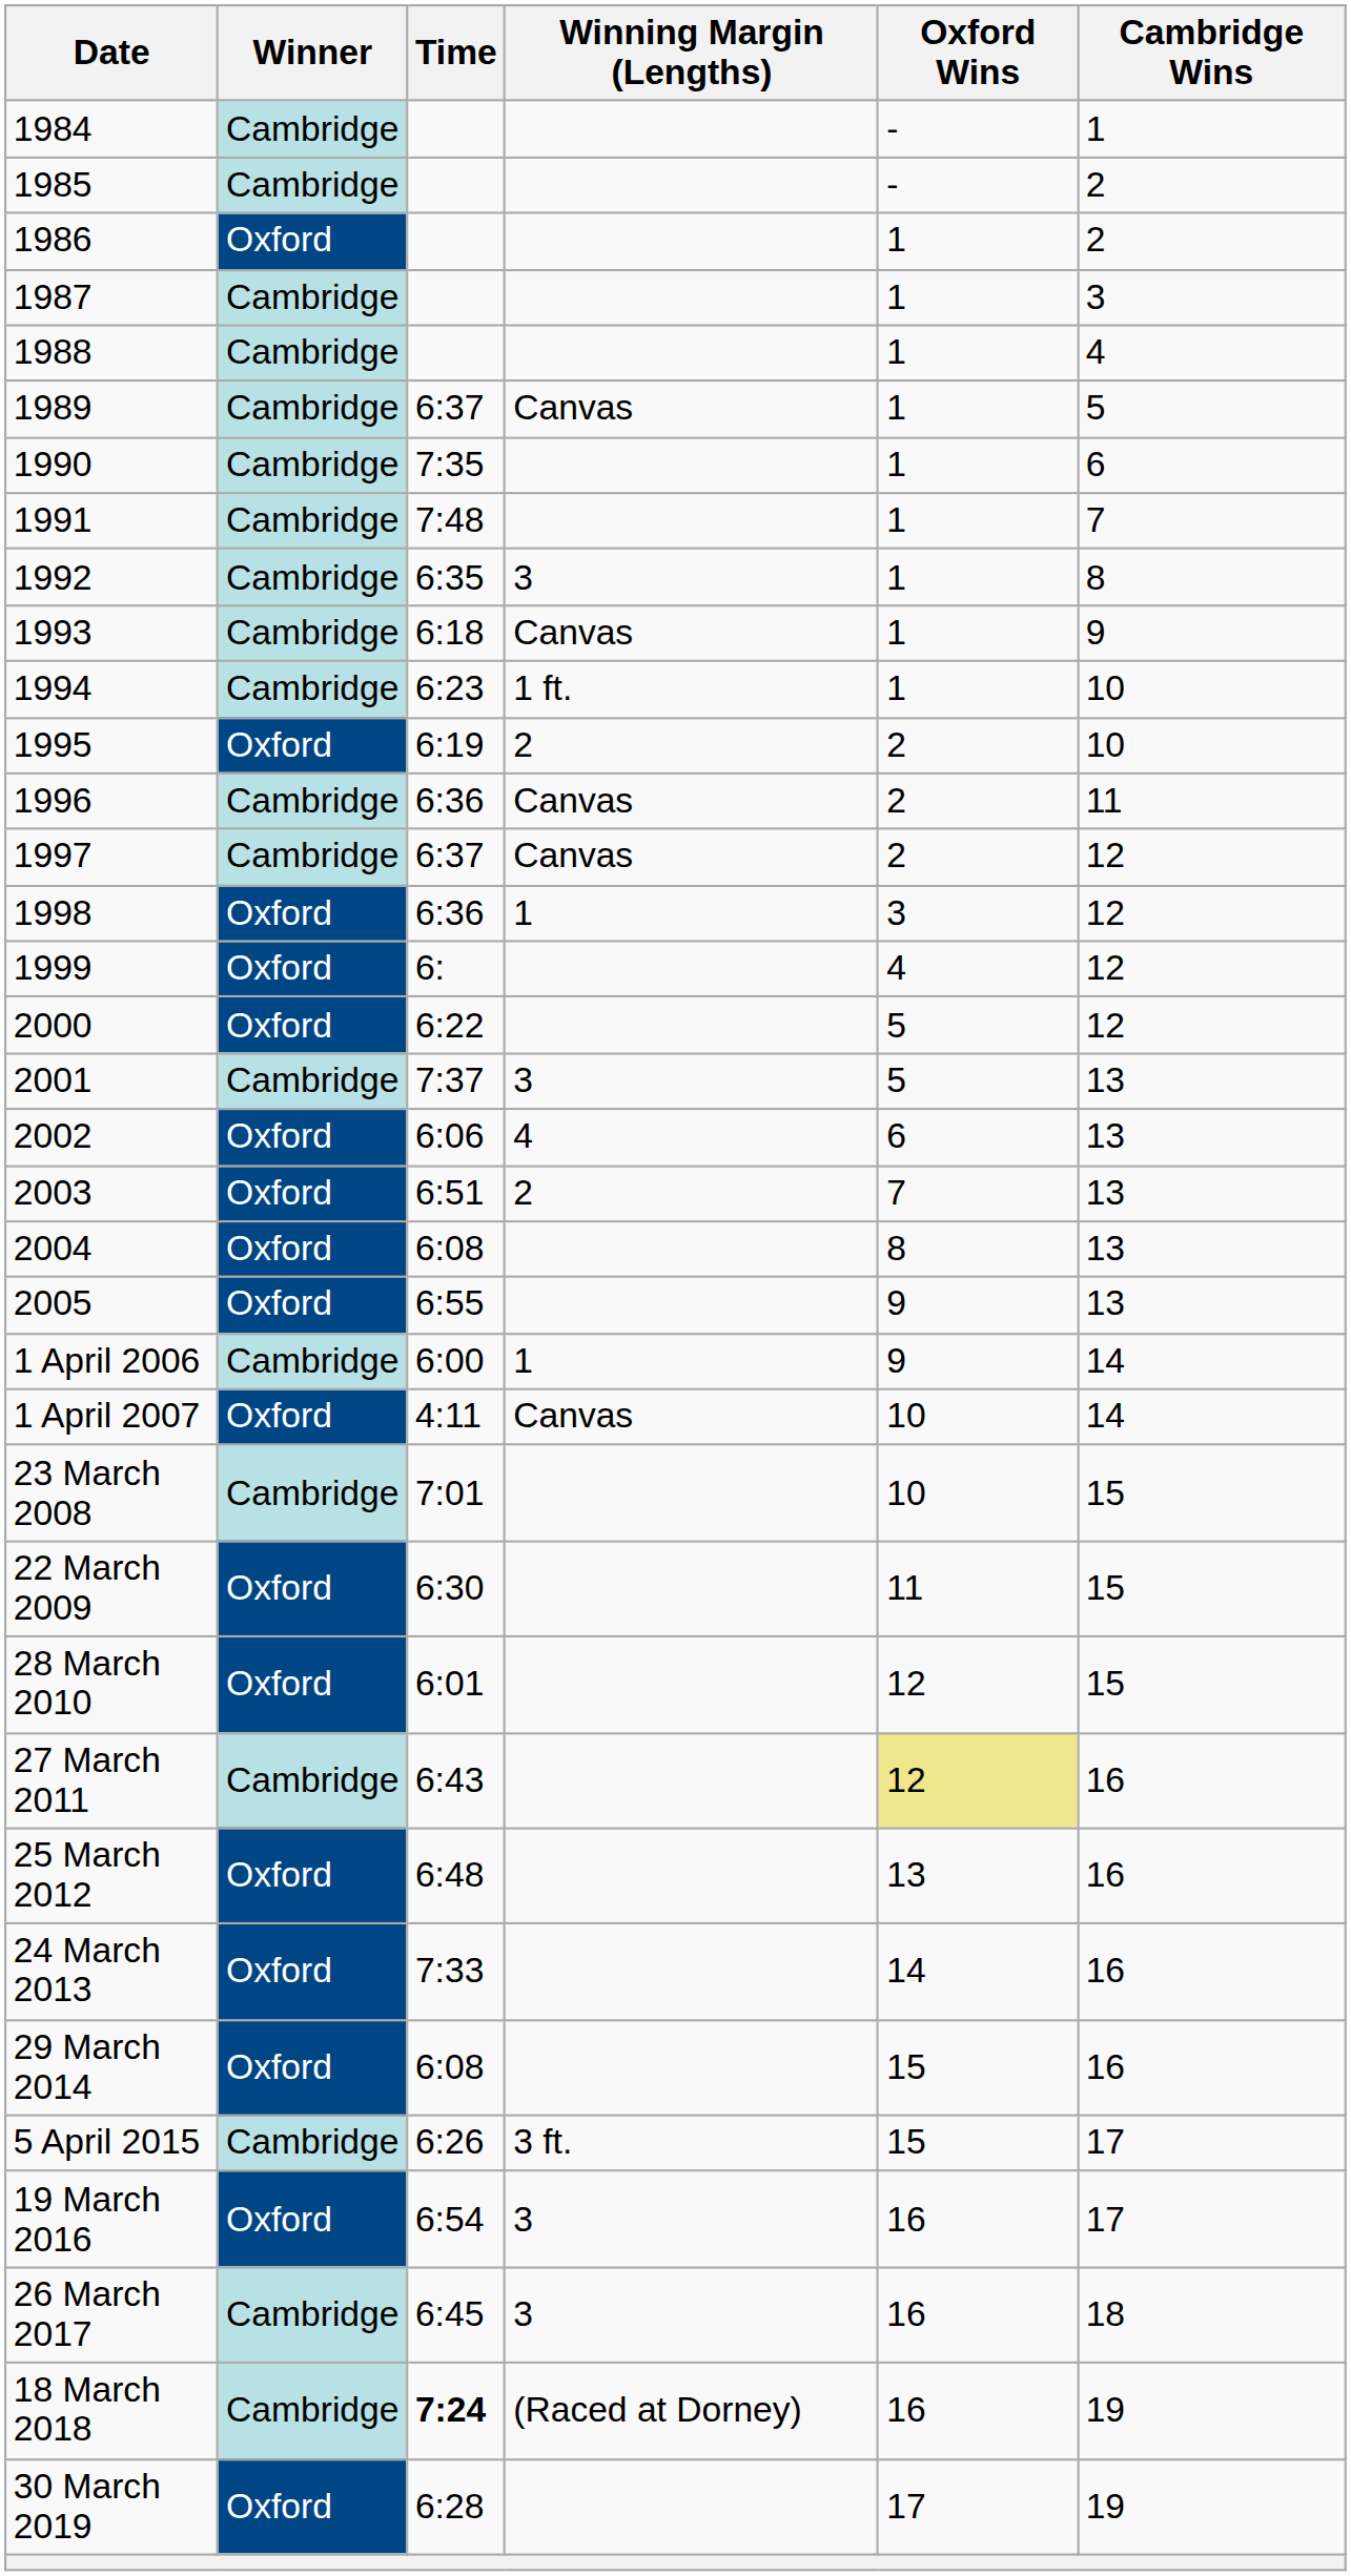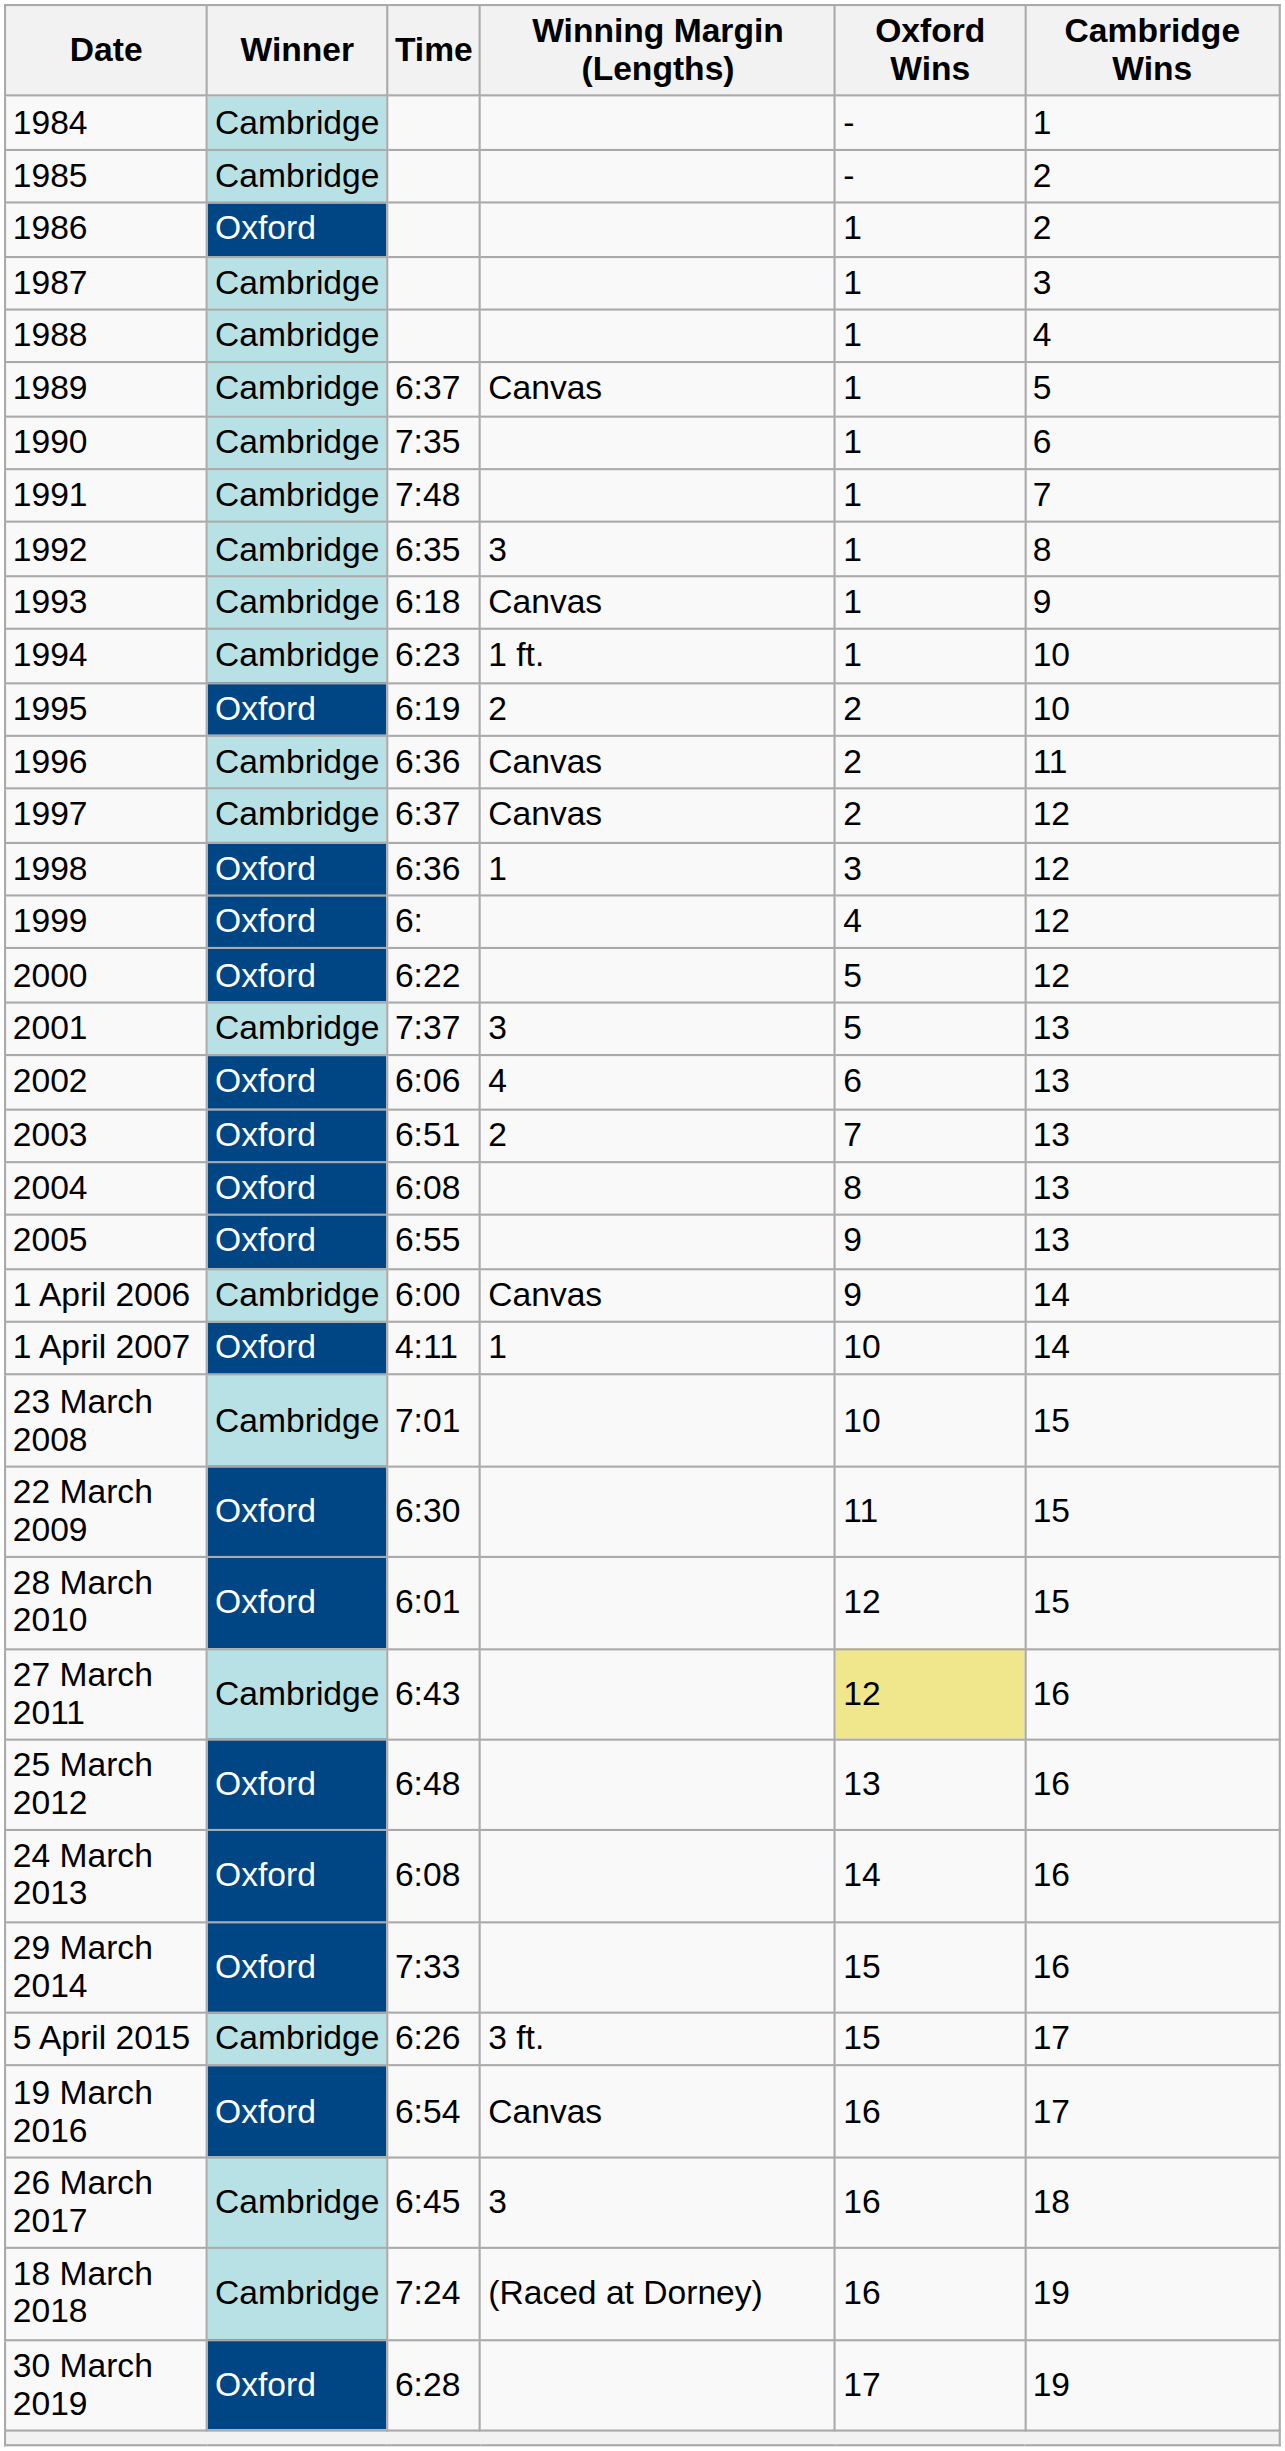 <table class="wikitable collapsible collapsed" style="border-collapse: collapse;">
 <tr>
 <th>Date</th>
 <th>Winner</th>
 <th>Time</th>
 <th>Winning Margin (Lengths)</th>
 <th>Oxford Wins</th>
 <th>Cambridge Wins</th>
 </tr>
 <tr>
 <td>1984</td>
 <td style="background:#B7E1E4; color:#000;">Cambridge</td>
 <td></td>
 <td></td>
 <td>-</td>
 <td>1</td>
 </tr>
 <tr>
 <td>1985</td>
 <td style="background:#B7E1E4; color:#000;">Cambridge</td>
 <td></td>
 <td></td>
 <td>-</td>
 <td>2</td>
 </tr>
 <tr>
 <td>1986</td>
 <td style="background:#004685; color:#FFF;">Oxford</td>
 <td></td>
 <td></td>
 <td>1</td>
 <td>2</td>
 </tr>
 <tr>
 <td>1987</td>
 <td style="background:#B7E1E4; color:#000;">Cambridge</td>
 <td></td>
 <td></td>
 <td>1</td>
 <td>3</td>
 </tr>
 <tr>
 <td>1988</td>
 <td style="background:#B7E1E4; color:#000;">Cambridge</td>
 <td></td>
 <td></td>
 <td>1</td>
 <td>4</td>
 </tr>
 <tr>
 <td>1989</td>
 <td style="background:#B7E1E4; color:#000;">Cambridge</td>
 <td>6:37</td>
 <td>Canvas</td>
 <td>1</td>
 <td>5</td>
 </tr>
 <tr>
 <td>1990</td>
 <td style="background:#B7E1E4; color:#000;">Cambridge</td>
 <td>7:35</td>
 <td></td>
 <td>1</td>
 <td>6</td>
 </tr>
 <tr>
 <td>1991</td>
 <td style="background:#B7E1E4; color:#000;">Cambridge</td>
 <td>7:48</td>
 <td></td>
 <td>1</td>
 <td>7</td>
 </tr>
 <tr>
 <td>1992</td>
 <td style="background:#B7E1E4; color:#000;">Cambridge</td>
 <td>6:35</td>
 <td>3</td>
 <td>1</td>
 <td>8</td>
 </tr>
 <tr>
 <td>1993</td>
 <td style="background:#B7E1E4; color:#000;">Cambridge</td>
 <td>6:18</td>
 <td>Canvas</td>
 <td>1</td>
 <td>9</td>
 </tr>
 <tr>
 <td>1994</td>
 <td style="background:#B7E1E4; color:#000;">Cambridge</td>
 <td>6:23</td>
 <td>1 ft.</td>
 <td>1</td>
 <td>10</td>
 </tr>
 <tr>
 <td>1995</td>
 <td style="background:#004685; color:#FFF;">Oxford</td>
 <td>6:19</td>
 <td>2</td>
 <td>2</td>
 <td>10</td>
 </tr>
 <tr>
 <td>1996</td>
 <td style="background:#B7E1E4; color:#000;">Cambridge</td>
 <td>6:36</td>
 <td>Canvas</td>
 <td>2</td>
 <td>11</td>
 </tr>
 <tr>
 <td>1997</td>
 <td style="background:#B7E1E4; color:#000;">Cambridge</td>
 <td>6:37</td>
 <td>Canvas</td>
 <td>2</td>
 <td>12</td>
 </tr>
 <tr>
 <td>1998</td>
 <td style="background:#004685; color:#FFF;">Oxford</td>
 <td>6:36</td>
 <td>1</td>
 <td>3</td>
 <td>12</td>
 </tr>
 <tr>
 <td>1999</td>
 <td style="background:#004685; color:#FFF;">Oxford</td>
 <td>6:</td>
 <td></td>
 <td>4</td>
 <td>12</td>
 </tr>
 <tr>
 <td>2000</td>
 <td style="background:#004685; color:#FFF;">Oxford</td>
 <td>6:22</td>
 <td></td>
 <td>5</td>
 <td>12</td>
 </tr>
 <tr>
 <td>2001</td>
 <td style="background:#B7E1E4; color:#000;">Cambridge</td>
 <td>7:37</td>
 <td>3</td>
 <td>5</td>
 <td>13</td>
 </tr>
 <tr>
 <td>2002</td>
 <td style="background:#004685; color:#FFF;">Oxford</td>
 <td>6:06</td>
 <td>4</td>
 <td>6</td>
 <td>13</td>
 </tr>
 <tr>
 <td>2003</td>
 <td style="background:#004685; color:#FFF;">Oxford</td>
 <td>6:51</td>
 <td>2</td>
 <td>7</td>
 <td>13</td>
 </tr>
 <tr>
 <td>2004</td>
 <td style="background:#004685; color:#FFF;">Oxford</td>
 <td>6:08</td>
 <td></td>
 <td>8</td>
 <td>13</td>
 </tr>
 <tr>
 <td>2005</td>
 <td style="background:#004685; color:#FFF;">Oxford</td>
 <td>6:55</td>
 <td></td>
 <td>9</td>
 <td>13</td>
 </tr>
 <tr>
 <td>1 April 2006</td>
 <td style="background:#B7E1E4; color:#000;">Cambridge</td>
 <td>6:00</td>
-<td>1</td>
+<td>Canvas</td>
 <td>9</td>
 <td>14</td>
 </tr>
 <tr>
 <td>1 April 2007</td>
 <td style="background:#004685; color:#FFF;">Oxford</td>
 <td>4:11</td>
-<td>Canvas</td>
+<td>1</td>
 <td>10</td>
 <td>14</td>
 </tr>
 <tr>
 <td>23 March 2008</td>
 <td style="background:#B7E1E4; color:#000;">Cambridge</td>
 <td>7:01</td>
 <td></td>
 <td>10</td>
 <td>15</td>
 </tr>
 <tr>
 <td>22 March 2009</td>
 <td style="background:#004685; color:#FFF;">Oxford</td>
 <td>6:30</td>
 <td></td>
 <td>11</td>
 <td>15</td>
 </tr>
 <tr>
 <td>28 March 2010</td>
 <td style="background:#004685; color:#FFF;">Oxford</td>
 <td>6:01</td>
 <td></td>
 <td>12</td>
 <td>15</td>
 </tr>
 <tr>
 <td>27 March 2011</td>
 <td style="background:#B7E1E4; color:#000;">Cambridge</td>
 <td>6:43</td>
 <td></td>
 <td style="background: khaki;">12</td>
 <td>16</td>
 </tr>
 <tr>
 <td>25 March 2012</td>
 <td style="background:#004685; color:#FFF;">Oxford</td>
 <td>6:48</td>
 <td></td>
 <td>13</td>
 <td>16</td>
 </tr>
 <tr>
 <td>24 March 2013</td>
 <td style="background:#004685; color:#FFF;">Oxford</td>
-<td>7:33</td>
+<td>6:08</td>
 <td></td>
 <td>14</td>
 <td>16</td>
 </tr>
 <tr>
 <td>29 March 2014</td>
 <td style="background:#004685; color:#FFF;">Oxford</td>
-<td>6:08</td>
+<td>7:33</td>
 <td></td>
 <td>15</td>
 <td>16</td>
 </tr>
 <tr>
 <td>5 April 2015</td>
 <td style="background:#B7E1E4; color:#000;">Cambridge</td>
 <td>6:26</td>
 <td>3 ft.</td>
 <td>15</td>
 <td>17</td>
 </tr>
 <tr>
 <td>19 March 2016</td>
 <td style="background:#004685; color:#FFF;">Oxford</td>
 <td>6:54</td>
-<td>3</td>
+<td>Canvas</td>
 <td>16</td>
 <td>17</td>
 </tr>
 <tr>
 <td>26 March 2017</td>
 <td style="background:#B7E1E4; color:#000;">Cambridge</td>
 <td>6:45</td>
 <td>3</td>
 <td>16</td>
 <td>18</td>
 </tr>
 <tr>
 <td>18 March 2018</td>
 <td style="background:#B7E1E4; color:#000;">Cambridge</td>
-<td><strong>7:24</strong></td>
+<td>7:24</td>
 <td> (Raced at Dorney)</td>
 <td>16</td>
 <td>19</td>
 </tr>
 <tr>
 <td>30 March 2019</td>
 <td style="background:#004685; color:#FFF;">Oxford</td>
 <td>6:28</td>
 <td></td>
 <td>17</td>
 <td>19</td>
 </tr>
 <tr>
 <th class=noprint colspan=6 style="font-weight:normal"></th>
 </tr>
 </table>
